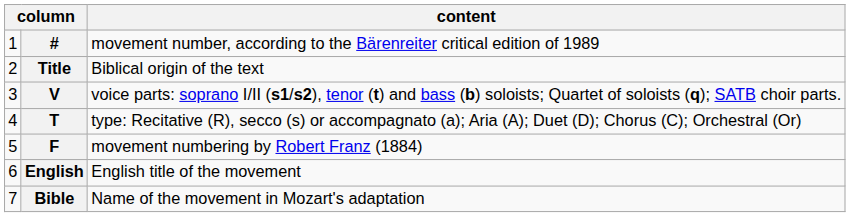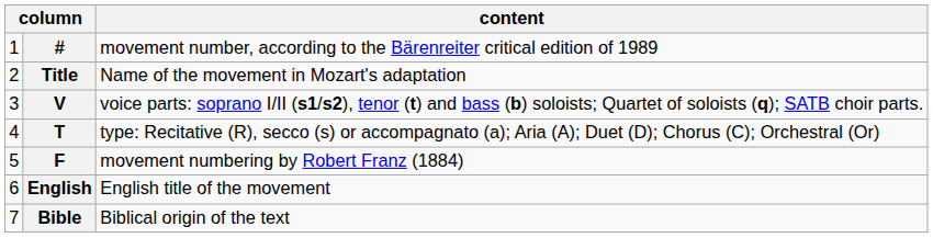 <table class="wikitable">
 <tr>
 <th colspan="2">column</th>
 <th>content</th>
 </tr>
 <tr>
 <td align="center">1</td>
 <th>#</th>
 <td>movement number, according to the <a href='#'>Bärenreiter</a> critical edition of 1989</td>
 </tr>
 <tr>
 <td align="center">2</td>
 <th>Title</th>
-<td>Biblical origin of the text</td>
+<td>Name of the movement in Mozart's adaptation</td>
 </tr>
 <tr>
 <td align="center">3</td>
 <th>V</th>
 <td>voice parts: <a href='#'>soprano</a> I/II (<strong>s1</strong>/<strong>s2</strong>), <a href='#'>tenor</a> (<strong>t</strong>) and <a href='#'>bass</a> (<strong>b</strong>) soloists; Quartet of soloists (<strong>q</strong>); <a href='#'>SATB</a> choir parts.</td>
 </tr>
 <tr>
 <td align="center">4</td>
 <th>T</th>
 <td>type: Recitative (R), secco (s) or accompagnato (a); Aria (A); Duet (D); Chorus (C); Orchestral (Or)</td>
 </tr>
 <tr>
 <td align="center">5</td>
 <th>F</th>
 <td>movement numbering by <a href='#'>Robert Franz</a> (1884)</td>
 </tr>
 <tr>
 <td align="center">6</td>
 <th>English</th>
 <td>English title of the movement</td>
 </tr>
 <tr>
 <td align="center">7</td>
 <th>Bible</th>
-<td>Name of the movement in Mozart's adaptation</td>
+<td>Biblical origin of the text</td>
 </tr>
 </table>
